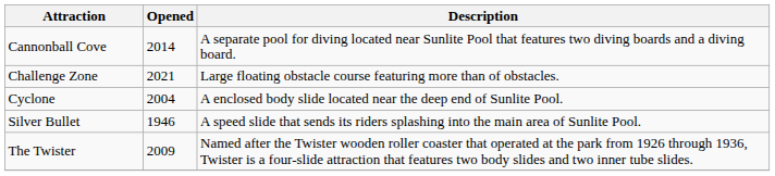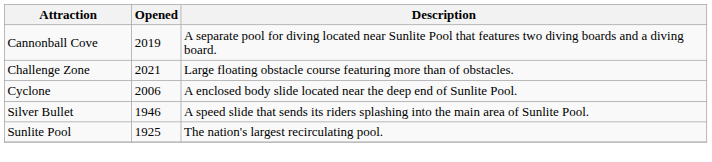 <table class=wikitable>
 <tr>
 <th scope="col" style="min-width: 150px">Attraction</th>
 <th>Opened</th>
 <th>Description</th>
 </tr>
 <tr>
 <td>Cannonball Cove</td>
-<td>2014</td>
+<td>2019</td>
 <td>A separate pool for diving located near Sunlite Pool that features two  diving boards and a  diving board.</td>
 </tr>
 <tr>
 <td>Challenge Zone</td>
 <td>2021</td>
 <td>Large floating obstacle course featuring more than  of obstacles.</td>
 </tr>
 <tr>
 <td>Cyclone</td>
-<td>2004</td>
+<td>2006</td>
 <td>A  enclosed body slide located near the deep end of Sunlite Pool.</td>
 </tr>
 <tr>
 <td>Silver Bullet</td>
 <td>1946</td>
 <td>A speed slide that sends its riders splashing into the main area of Sunlite Pool.</td>
 </tr>
 <tr>
-<td>The Twister</td>
-<td>2009</td>
-<td>Named after the Twister wooden roller coaster that operated at the park from 1926 through 1936, Twister is a four-slide attraction that features two body slides and two inner tube slides.</td>
+<td>Sunlite Pool</td>
+<td>1925</td>
+<td>The nation's largest recirculating pool.</td>
 </tr>
 <tr>
 </tr>
 </table>
